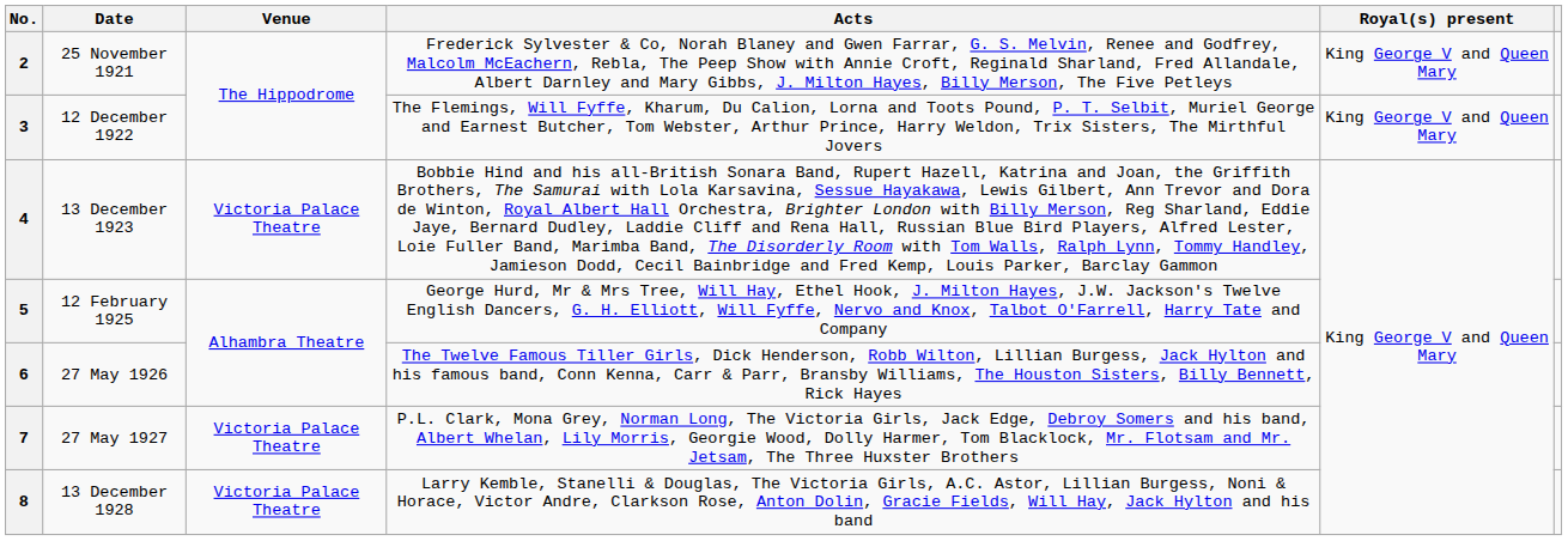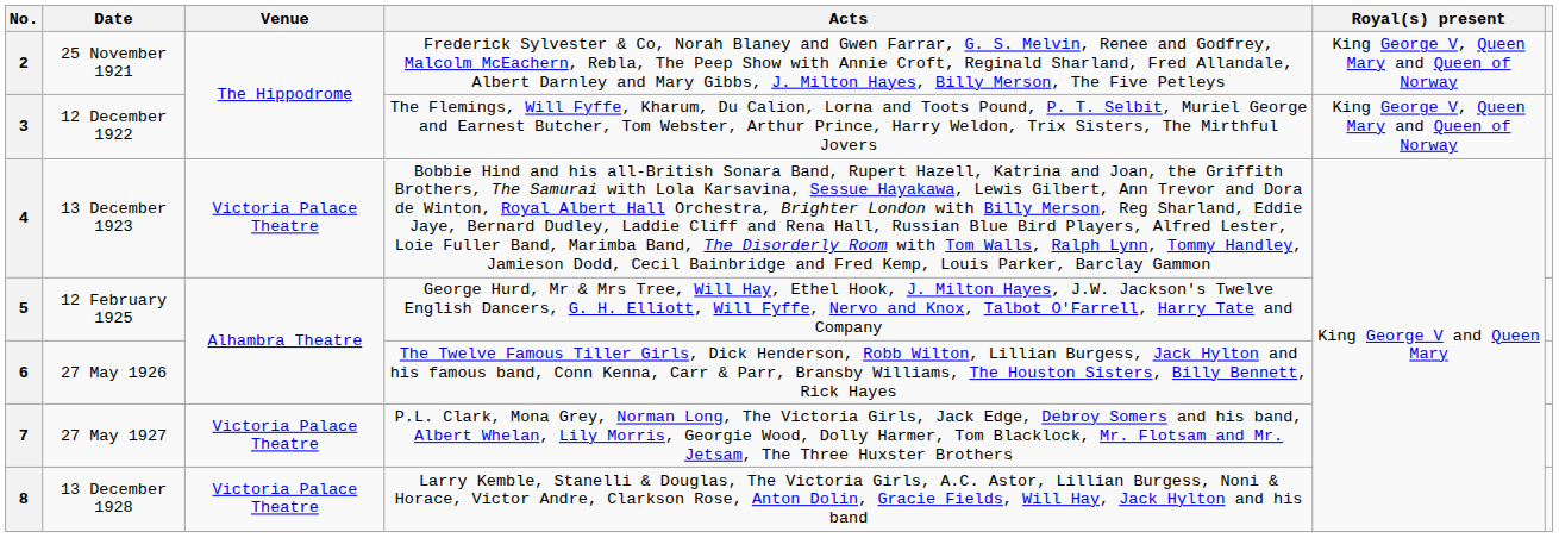 <table class="wikitable" border="1" style="text-align:center">
 <tr>
 <th>No.</th>
 <th>Date</th>
 <th>Venue</th>
 <th width=60%>Acts</th>
 <th width=15%>Royal(s) present</th>
 <th></th>
 </tr>
 <tr>
 <th>2</th>
 <td>25 November 1921</td>
 <td rowspan="2"><a href='#'>The Hippodrome</a></td>
 <td>Frederick Sylvester & Co, Norah Blaney and Gwen Farrar, <a href='#'>G. S. Melvin</a>, Renee and Godfrey, <a href='#'>Malcolm McEachern</a>, Rebla, The Peep Show with Annie Croft, Reginald Sharland, Fred Allandale, Albert Darnley and Mary Gibbs, <a href='#'>J. Milton Hayes</a>, <a href='#'>Billy Merson</a>, The Five Petleys</td>
-<td>King <a href='#'>George V</a> and <a href='#'>Queen Mary</a></td>
+<td>King <a href='#'>George V</a>, <a href='#'>Queen Mary</a> and <a href='#'>Queen of Norway</a></td>
 <td></td>
 </tr>
 <tr>
 <th>3</th>
 <td>12 December 1922</td>
 <td>The Flemings, <a href='#'>Will Fyffe</a>, Kharum, Du Calion, Lorna and Toots Pound, <a href='#'>P. T. Selbit</a>, Muriel George and Earnest Butcher, Tom Webster, Arthur Prince, Harry Weldon, Trix Sisters, The Mirthful Jovers</td>
-<td>King <a href='#'>George V</a> and <a href='#'>Queen Mary</a></td>
+<td>King <a href='#'>George V</a>, <a href='#'>Queen Mary</a> and <a href='#'>Queen of Norway</a></td>
 <td></td>
 </tr>
 <tr>
 <th>4</th>
 <td>13 December 1923</td>
 <td><a href='#'>Victoria Palace Theatre</a></td>
 <td>Bobbie Hind and his all-British Sonara Band, Rupert Hazell, Katrina and Joan, the Griffith Brothers, <em>The Samurai</em> with Lola Karsavina, <a href='#'>Sessue Hayakawa</a>, Lewis Gilbert, Ann Trevor and Dora de Winton, <a href='#'>Royal Albert Hall</a> Orchestra, <em>Brighter London</em> with <a href='#'>Billy Merson</a>, Reg Sharland, Eddie Jaye, Bernard Dudley, Laddie Cliff and Rena Hall, Russian Blue Bird Players, Alfred Lester, Loie Fuller Band, Marimba Band, <em><a href='#'>The Disorderly Room</a></em> with <a href='#'>Tom Walls</a>, <a href='#'>Ralph Lynn</a>, <a href='#'>Tommy Handley</a>, Jamieson Dodd, Cecil Bainbridge and Fred Kemp, Louis Parker, Barclay Gammon</td>
 <td rowspan="5">King <a href='#'>George V</a> and <a href='#'>Queen Mary</a></td>
 <td></td>
 </tr>
 <tr>
 <th>5</th>
 <td>12 February 1925</td>
 <td rowspan="2"><a href='#'>Alhambra Theatre</a></td>
 <td>George Hurd, Mr & Mrs Tree, <a href='#'>Will Hay</a>, Ethel Hook, <a href='#'>J. Milton Hayes</a>, J.W. Jackson's Twelve English Dancers, <a href='#'>G. H. Elliott</a>, <a href='#'>Will Fyffe</a>, <a href='#'>Nervo and Knox</a>, <a href='#'>Talbot O'Farrell</a>, <a href='#'>Harry Tate</a> and Company</td>
 <td></td>
 </tr>
 <tr>
 <th>6</th>
 <td>27 May 1926</td>
 <td><a href='#'>The Twelve Famous Tiller Girls</a>, Dick Henderson, <a href='#'>Robb Wilton</a>, Lillian Burgess, <a href='#'>Jack Hylton</a> and his famous band, Conn Kenna, Carr & Parr, Bransby Williams, <a href='#'>The Houston Sisters</a>, <a href='#'>Billy Bennett</a>, Rick Hayes</td>
 <td></td>
 </tr>
 <tr>
 <th>7</th>
 <td>27 May 1927</td>
 <td><a href='#'>Victoria Palace Theatre</a></td>
 <td>P.L. Clark, Mona Grey, <a href='#'>Norman Long</a>, The Victoria Girls, Jack Edge, <a href='#'>Debroy Somers</a> and his band, <a href='#'>Albert Whelan</a>, <a href='#'>Lily Morris</a>, Georgie Wood, Dolly Harmer, Tom Blacklock, <a href='#'>Mr. Flotsam and Mr. Jetsam</a>, The Three Huxster Brothers</td>
 <td></td>
 </tr>
 <tr>
 <th>8</th>
 <td>13 December 1928</td>
 <td><a href='#'>Victoria Palace Theatre</a></td>
 <td>Larry Kemble, Stanelli & Douglas, The Victoria Girls, A.C. Astor, Lillian Burgess, Noni & Horace, Victor Andre, Clarkson Rose, <a href='#'>Anton Dolin</a>, <a href='#'>Gracie Fields</a>, <a href='#'>Will Hay</a>, <a href='#'>Jack Hylton</a> and his band</td>
 <td></td>
 </tr>
 <tr>
 </tr>
 </table>
